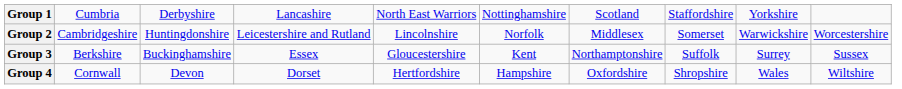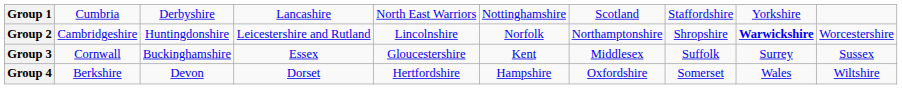 <table class="wikitable" style="text-align: center" style="font-size: 95%; border: 1px #aaaaaa solid; border-collapse: collapse; clear:center;">
 <tr>
 <th>Group 1</th>
 <td><a href='#'>Cumbria</a></td>
 <td><a href='#'>Derbyshire</a></td>
 <td><a href='#'>Lancashire</a></td>
 <td><a href='#'>North East Warriors</a></td>
 <td><a href='#'>Nottinghamshire</a></td>
 <td><a href='#'>Scotland</a></td>
 <td><a href='#'>Staffordshire</a></td>
 <td><a href='#'>Yorkshire</a></td>
 </tr>
 <tr>
 <th>Group 2</th>
 <td><a href='#'>Cambridgeshire</a></td>
 <td><a href='#'>Huntingdonshire</a></td>
 <td><a href='#'>Leicestershire and Rutland</a></td>
 <td><a href='#'>Lincolnshire</a></td>
 <td><a href='#'>Norfolk</a></td>
-<td><a href='#'>Middlesex</a></td>
-<td><a href='#'>Somerset</a></td>
-<td><a href='#'>Warwickshire</a></td>
+<td><a href='#'>Northamptonshire</a></td>
+<td><a href='#'>Shropshire</a></td>
+<td><strong><a href='#'>Warwickshire</a></strong></td>
 <td><a href='#'>Worcestershire</a></td>
 </tr>
 <tr>
 <th>Group 3</th>
-<td><a href='#'>Berkshire</a></td>
+<td><a href='#'>Cornwall</a></td>
 <td><a href='#'>Buckinghamshire</a></td>
 <td><a href='#'>Essex</a></td>
 <td><a href='#'>Gloucestershire</a></td>
 <td><a href='#'>Kent</a></td>
-<td><a href='#'>Northamptonshire</a></td>
+<td><a href='#'>Middlesex</a></td>
 <td><a href='#'>Suffolk</a></td>
 <td><a href='#'>Surrey</a></td>
 <td><a href='#'>Sussex</a></td>
 </tr>
 <tr>
 <th>Group 4</th>
-<td><a href='#'>Cornwall</a></td>
+<td><a href='#'>Berkshire</a></td>
 <td><a href='#'>Devon</a></td>
 <td><a href='#'>Dorset</a></td>
 <td><a href='#'>Hertfordshire</a></td>
 <td><a href='#'>Hampshire</a></td>
 <td><a href='#'>Oxfordshire</a></td>
-<td><a href='#'>Shropshire</a></td>
+<td><a href='#'>Somerset</a></td>
 <td><a href='#'>Wales</a></td>
 <td><a href='#'>Wiltshire</a></td>
 </tr>
 </table>
